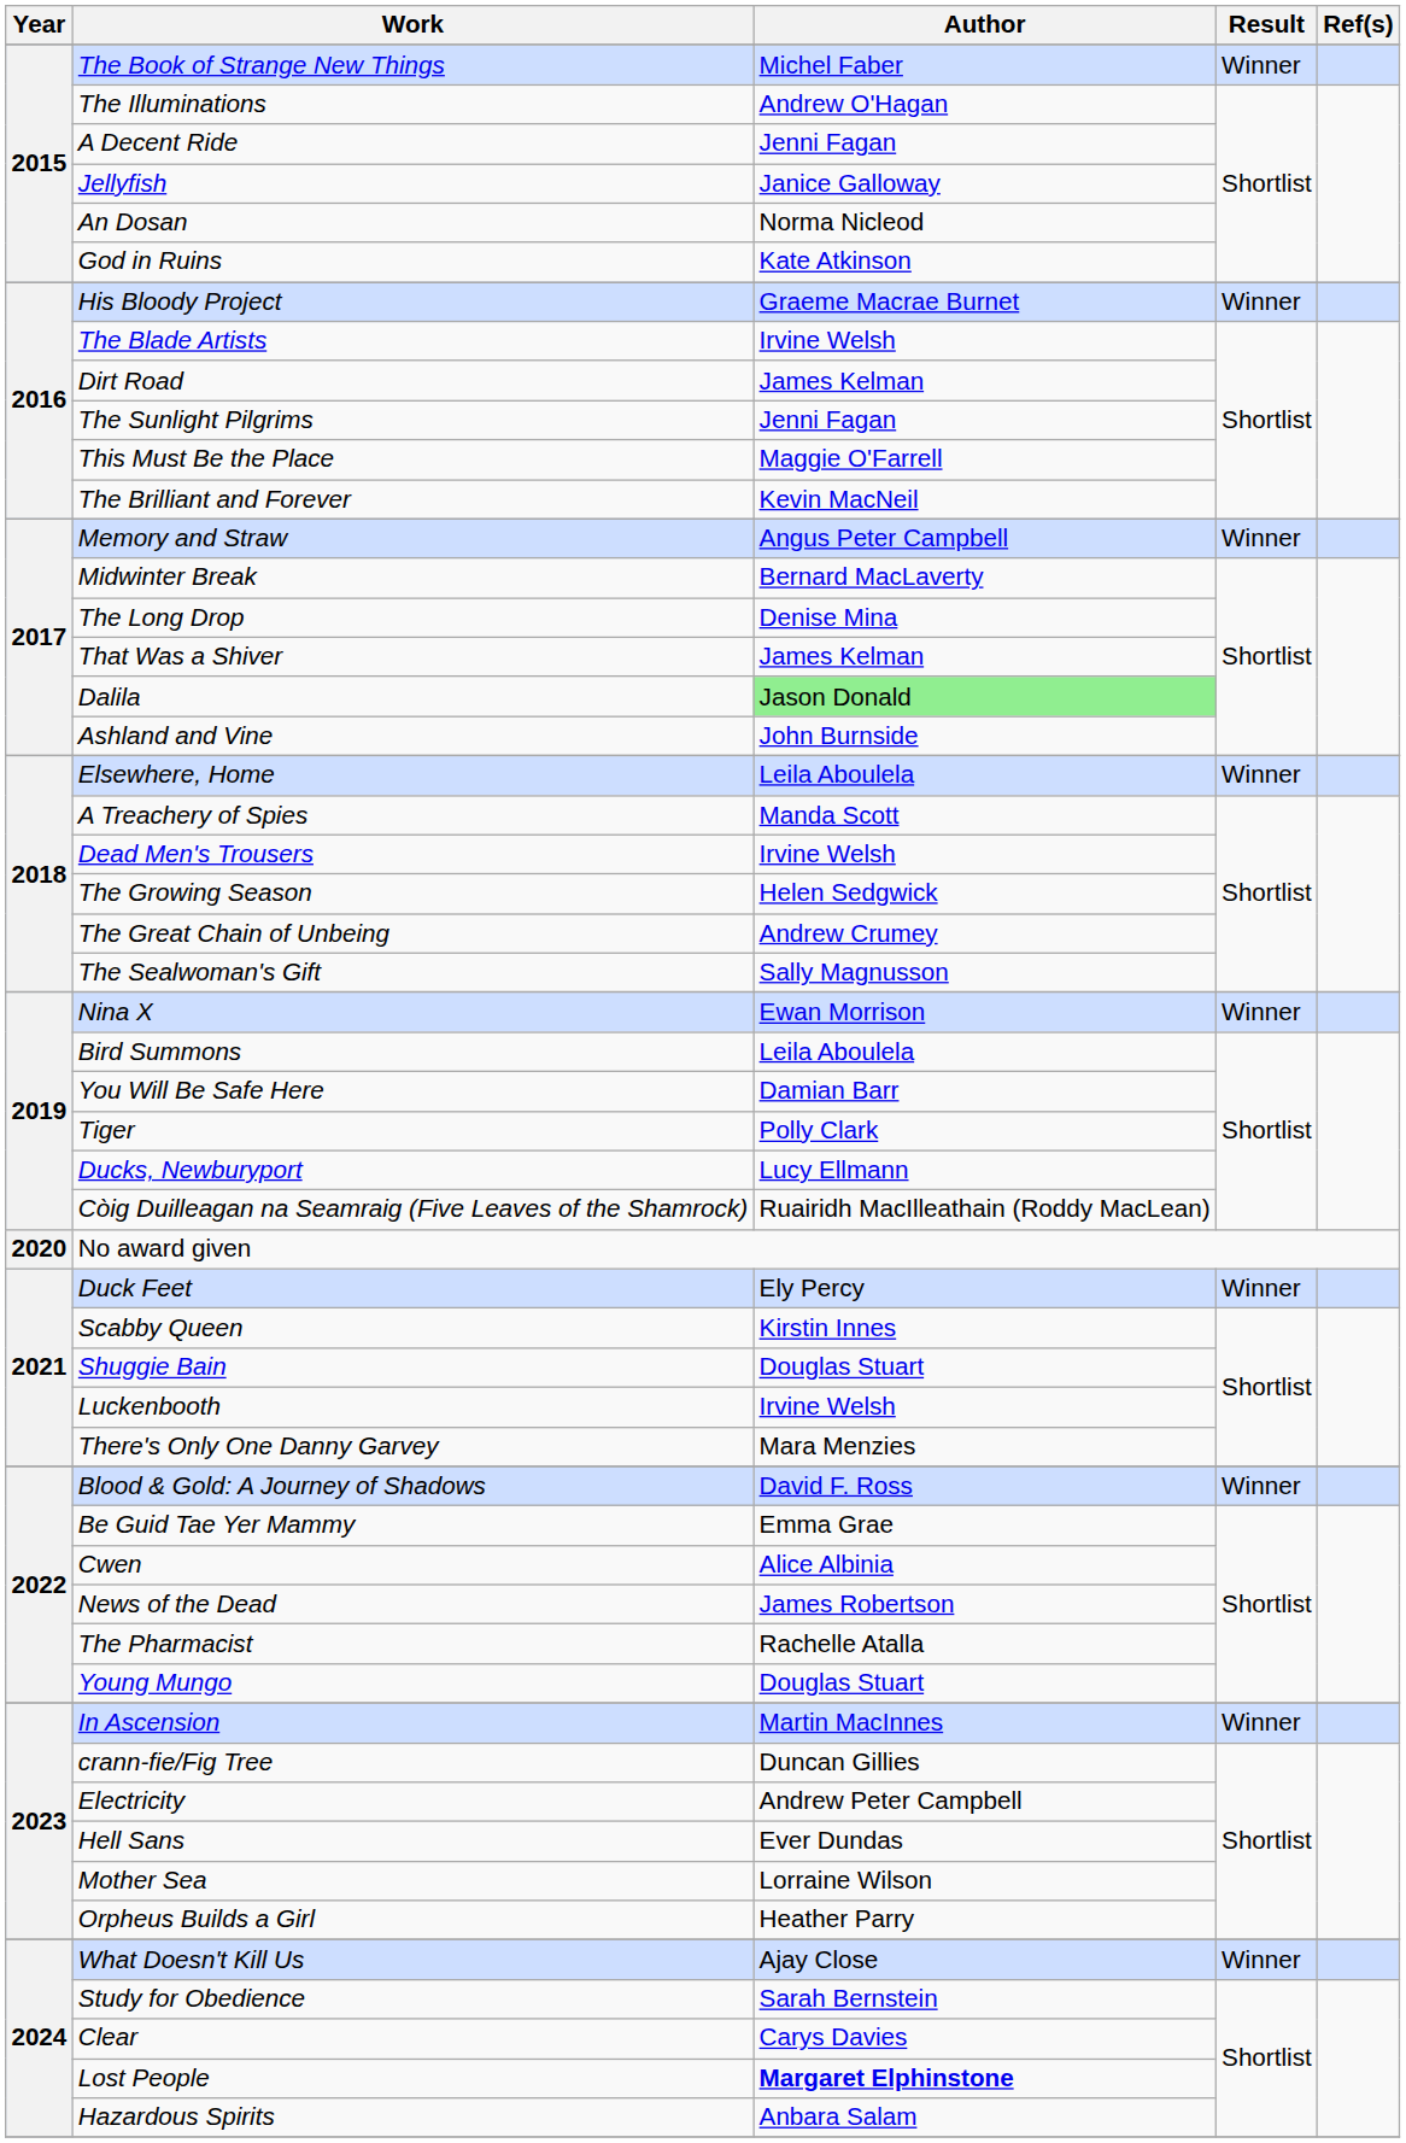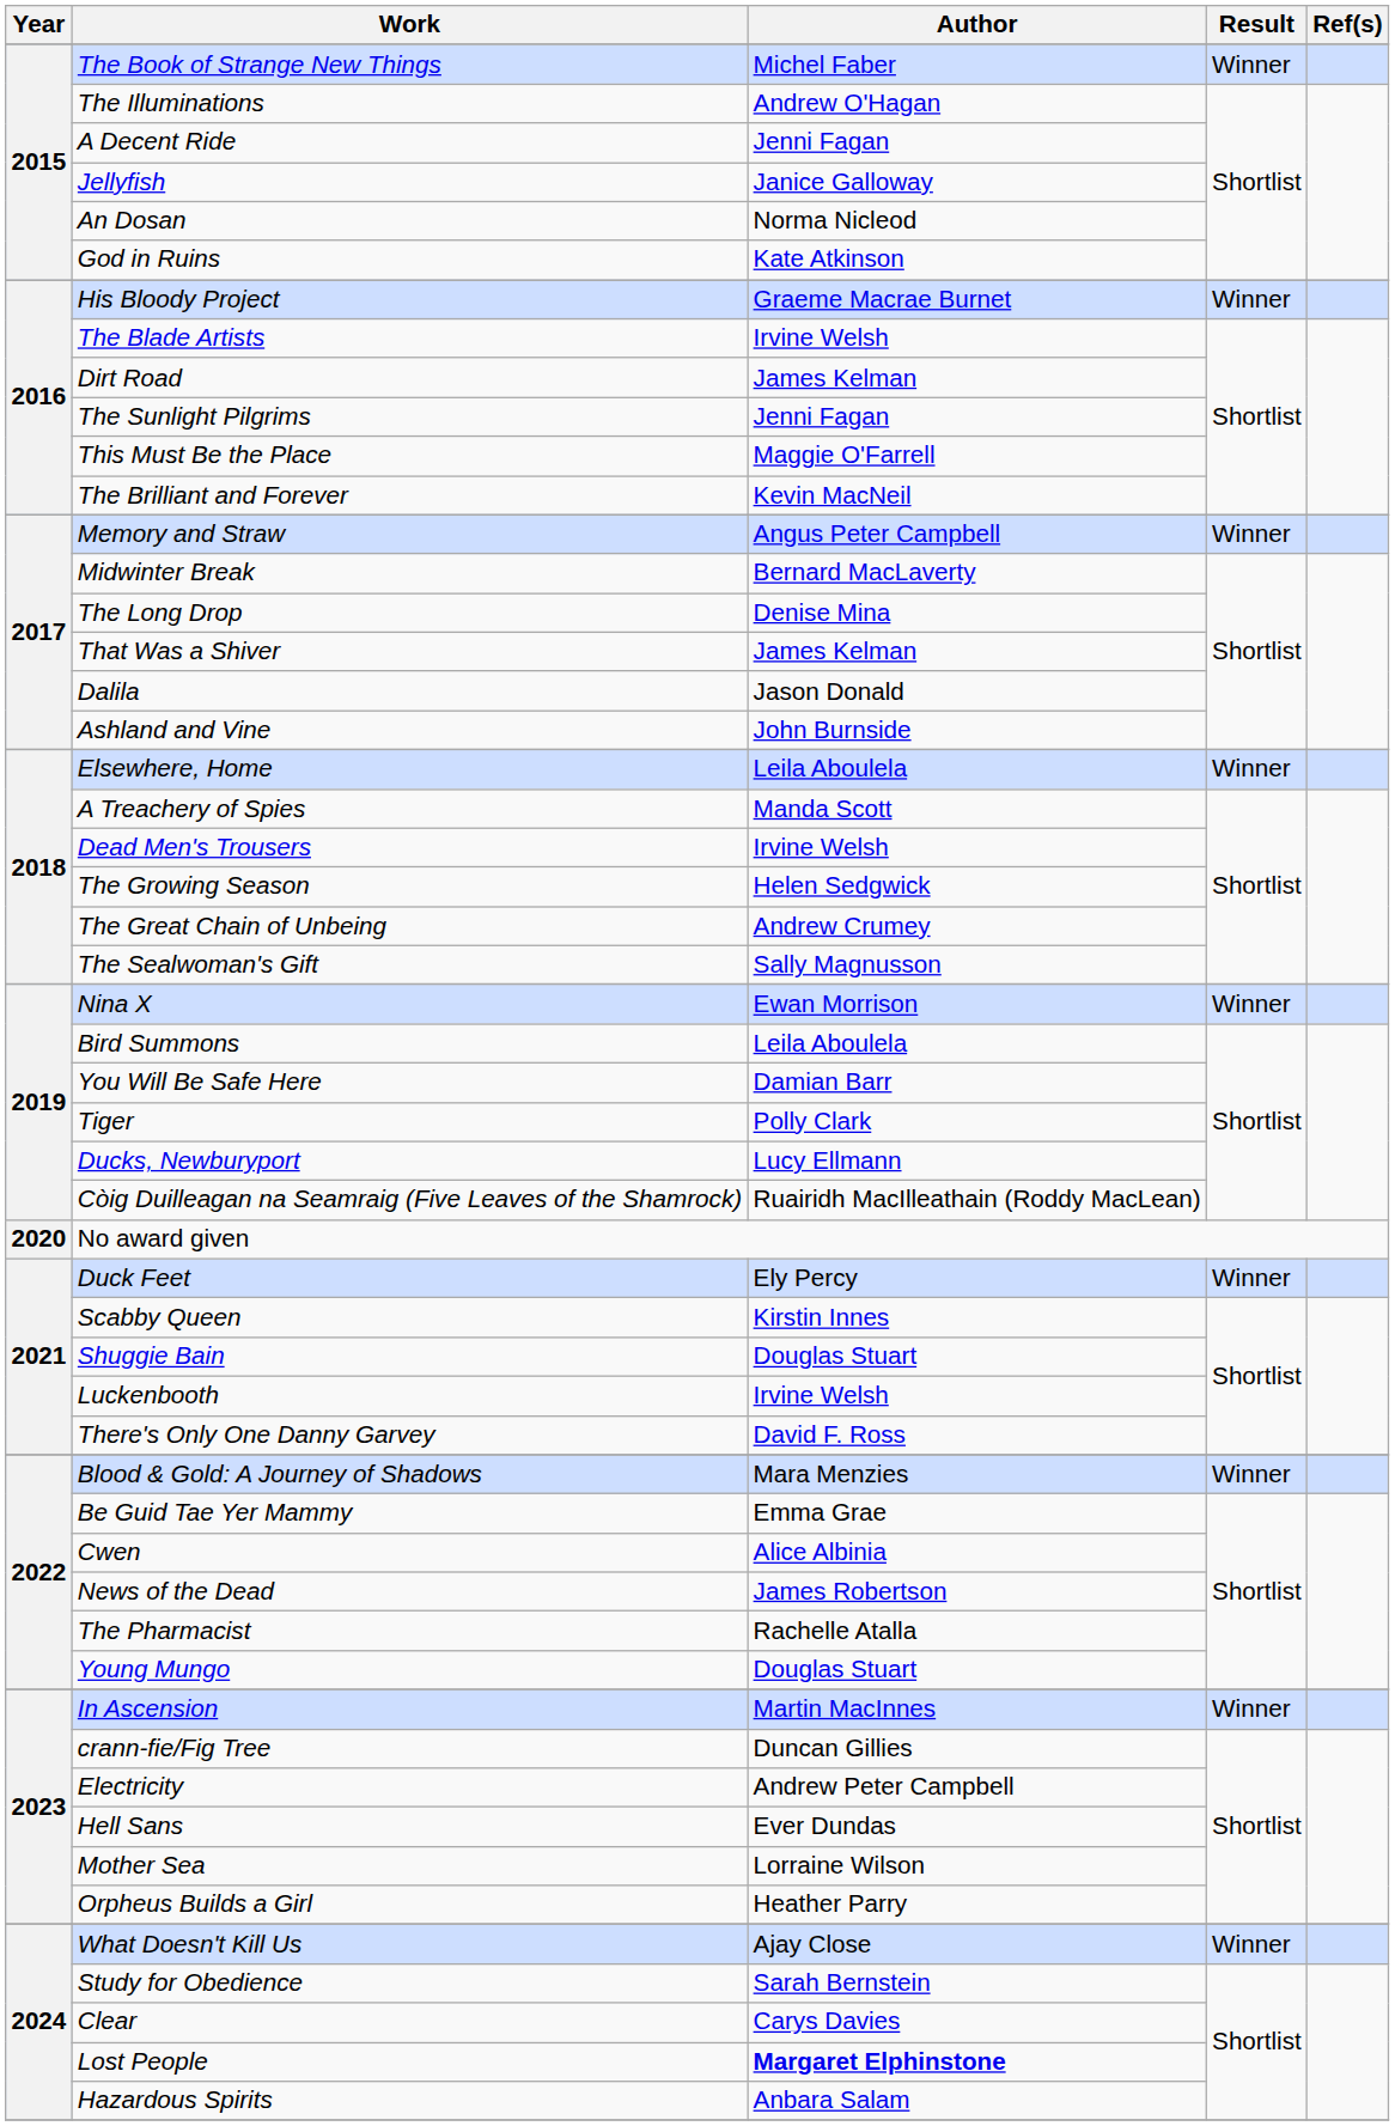 <table class="wikitable sortable plainrowheaders">
 <tr>
 <th scope="col">Year</th>
 <th scope="col">Work</th>
 <th scope="col">Author</th>
 <th scope="col">Result</th>
 <th class="unsortable" scope="col">Ref(s)</th>
 </tr>
 <tr>
 </tr>
 <tr style=background:#cddeff>
 <th rowspan="6">2015</th>
 <td><em><a href='#'>The Book of Strange New Things</a></em></td>
 <td><a href='#'>Michel Faber</a></td>
 <td>Winner</td>
 <td></td>
 </tr>
 <tr>
 <td><em>The Illuminations</em></td>
 <td><a href='#'>Andrew O'Hagan</a></td>
 <td rowspan="5">Shortlist</td>
 <td rowspan="5"></td>
 </tr>
 <tr>
 <td><em>A Decent Ride</em></td>
 <td><a href='#'>Jenni Fagan</a></td>
 </tr>
 <tr>
 <td><em><a href='#'>Jellyfish</a></em></td>
 <td><a href='#'>Janice Galloway</a></td>
 </tr>
 <tr>
 <td><em>An Dosan</em></td>
 <td>Norma Nicleod</td>
 </tr>
 <tr>
 <td><em>God in Ruins</em></td>
 <td><a href='#'>Kate Atkinson</a></td>
 </tr>
 <tr>
 </tr>
 <tr style=background:#cddeff>
 <th rowspan="6">2016</th>
 <td><em>His Bloody Project</em></td>
 <td><a href='#'>Graeme Macrae Burnet</a></td>
 <td>Winner</td>
 <td></td>
 </tr>
 <tr>
 <td><em><a href='#'>The Blade Artists</a></em></td>
 <td><a href='#'>Irvine Welsh</a></td>
 <td rowspan="5">Shortlist</td>
 <td rowspan="5"></td>
 </tr>
 <tr>
 <td><em>Dirt Road</em></td>
 <td><a href='#'>James Kelman</a></td>
 </tr>
 <tr>
 <td><em>The Sunlight Pilgrims</em></td>
 <td><a href='#'>Jenni Fagan</a></td>
 </tr>
 <tr>
 <td><em>This Must Be the Place</em></td>
 <td><a href='#'>Maggie O'Farrell</a></td>
 </tr>
 <tr>
 <td><em>The Brilliant and Forever</em></td>
 <td><a href='#'>Kevin MacNeil</a></td>
 </tr>
 <tr>
 </tr>
 <tr style=background:#cddeff>
 <th rowspan="6">2017</th>
 <td><em>Memory and Straw</em></td>
 <td><a href='#'>Angus Peter Campbell</a></td>
 <td>Winner</td>
 <td></td>
 </tr>
 <tr>
 <td><em>Midwinter Break</em></td>
 <td><a href='#'>Bernard MacLaverty</a></td>
 <td rowspan="5">Shortlist</td>
 <td rowspan="5"></td>
 </tr>
 <tr>
 <td><em>The Long Drop</em></td>
 <td><a href='#'>Denise Mina</a></td>
 </tr>
 <tr>
 <td><em>That Was a Shiver</em></td>
 <td><a href='#'>James Kelman</a></td>
 </tr>
 <tr>
 <td><em>Dalila</em></td>
-<td style="background: lightgreen;">Jason Donald</td>
+<td>Jason Donald</td>
 </tr>
 <tr>
 <td><em>Ashland and Vine</em></td>
 <td><a href='#'>John Burnside</a></td>
 </tr>
 <tr>
 </tr>
 <tr style="background:#cddeff">
 <th rowspan="6">2018</th>
 <td><em>Elsewhere, Home</em></td>
 <td><a href='#'>Leila Aboulela</a></td>
 <td>Winner</td>
 <td></td>
 </tr>
 <tr>
 <td><em>A Treachery of Spies</em></td>
 <td><a href='#'>Manda Scott</a></td>
 <td rowspan="5">Shortlist</td>
 <td rowspan="5"></td>
 </tr>
 <tr>
 <td><em><a href='#'>Dead Men's Trousers</a></em></td>
 <td><a href='#'>Irvine Welsh</a></td>
 </tr>
 <tr>
 <td><em>The Growing Season</em></td>
 <td><a href='#'>Helen Sedgwick</a></td>
 </tr>
 <tr>
 <td><em>The Great Chain of Unbeing</em></td>
 <td><a href='#'>Andrew Crumey</a></td>
 </tr>
 <tr>
 <td><em>The Sealwoman's Gift</em></td>
 <td><a href='#'>Sally Magnusson</a></td>
 </tr>
 <tr>
 </tr>
 <tr style="background:#cddeff">
 <th rowspan="6">2019</th>
 <td><em>Nina X</em></td>
 <td><a href='#'>Ewan Morrison</a></td>
 <td>Winner</td>
 <td></td>
 </tr>
 <tr>
 <td><em>Bird Summons</em></td>
 <td><a href='#'>Leila Aboulela</a></td>
 <td rowspan="5">Shortlist</td>
 <td rowspan="5"></td>
 </tr>
 <tr>
 <td><em>You Will Be Safe Here</em></td>
 <td><a href='#'>Damian Barr</a></td>
 </tr>
 <tr>
 <td><em>Tiger</em></td>
 <td><a href='#'>Polly Clark</a></td>
 </tr>
 <tr>
 <td><em><a href='#'>Ducks, Newburyport</a></em></td>
 <td><a href='#'>Lucy Ellmann</a></td>
 </tr>
 <tr>
 <td><em>Còig Duilleagan na Seamraig (Five Leaves of the Shamrock)</em></td>
 <td>Ruairidh MacIlleathain (Roddy MacLean)</td>
 </tr>
 <tr>
 <th>2020</th>
 <td colspan="4">No award given</td>
 </tr>
 <tr style="background:#cddeff">
 <th rowspan="5">2021</th>
 <td><em>Duck Feet</em></td>
 <td>Ely Percy</td>
 <td>Winner</td>
 <td></td>
 </tr>
 <tr>
 <td><em>Scabby Queen</em></td>
 <td><a href='#'>Kirstin Innes</a></td>
 <td rowspan="4">Shortlist</td>
 <td rowspan="4"></td>
 </tr>
 <tr>
 <td><em><a href='#'>Shuggie Bain</a></em></td>
 <td><a href='#'>Douglas Stuart</a></td>
 </tr>
 <tr>
 <td><em>Luckenbooth</em></td>
 <td><a href='#'>Irvine Welsh</a></td>
 </tr>
 <tr>
 <td><em>There's Only One Danny Garvey</em></td>
-<td>Mara Menzies</td>
+<td><a href='#'>David F. Ross</a></td>
 </tr>
 <tr>
 </tr>
 <tr style="background:#cddeff">
 <th rowspan="6">2022</th>
 <td><em>Blood & Gold: A Journey of Shadows</em></td>
-<td><a href='#'>David F. Ross</a></td>
+<td>Mara Menzies</td>
 <td>Winner</td>
 <td></td>
 </tr>
 <tr>
 <td><em>Be Guid Tae Yer Mammy</em></td>
 <td>Emma Grae</td>
 <td rowspan="5">Shortlist</td>
 <td rowspan="5"></td>
 </tr>
 <tr>
 <td><em>Cwen</em></td>
 <td><a href='#'>Alice Albinia</a></td>
 </tr>
 <tr>
 <td><em>News of the Dead</em></td>
 <td><a href='#'>James Robertson</a></td>
 </tr>
 <tr>
 <td><em>The Pharmacist</em></td>
 <td>Rachelle Atalla</td>
 </tr>
 <tr>
 <td><em><a href='#'>Young Mungo</a></em></td>
 <td><a href='#'>Douglas Stuart</a></td>
 </tr>
 <tr>
 </tr>
 <tr style="background:#cddeff">
 <th rowspan="6">2023</th>
 <td><em><a href='#'>In Ascension</a></em></td>
 <td><a href='#'>Martin MacInnes</a></td>
 <td>Winner</td>
 <td></td>
 </tr>
 <tr>
 <td><em>crann-fie/Fig Tree</em></td>
 <td>Duncan Gillies</td>
 <td rowspan="5">Shortlist</td>
 <td rowspan="5"></td>
 </tr>
 <tr>
 <td><em>Electricity</em></td>
 <td>Andrew Peter Campbell</td>
 </tr>
 <tr>
 <td><em>Hell Sans</em></td>
 <td>Ever Dundas</td>
 </tr>
 <tr>
 <td><em>Mother Sea</em></td>
 <td>Lorraine Wilson</td>
 </tr>
 <tr>
 <td><em>Orpheus Builds a Girl</em></td>
 <td>Heather Parry</td>
 </tr>
 <tr>
 </tr>
 <tr style="background:#cddeff">
 <th rowspan="5">2024</th>
 <td><em>What Doesn't Kill Us</em></td>
 <td>Ajay Close</td>
 <td>Winner</td>
 <td></td>
 </tr>
 <tr>
 <td><em>Study for Obedience</em></td>
 <td><a href='#'>Sarah Bernstein</a></td>
 <td rowspan="4">Shortlist</td>
 <td rowspan="4"></td>
 </tr>
 <tr>
 <td><em>Clear</em></td>
 <td><a href='#'>Carys Davies</a></td>
 </tr>
 <tr>
 <td><em>Lost People</em></td>
 <td><strong><a href='#'>Margaret Elphinstone</a></strong></td>
 </tr>
 <tr>
 <td><em>Hazardous Spirits</em></td>
 <td><a href='#'>Anbara Salam</a></td>
 </tr>
 <tr>
 </tr>
 </table>
